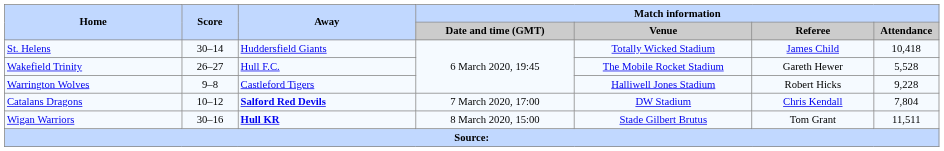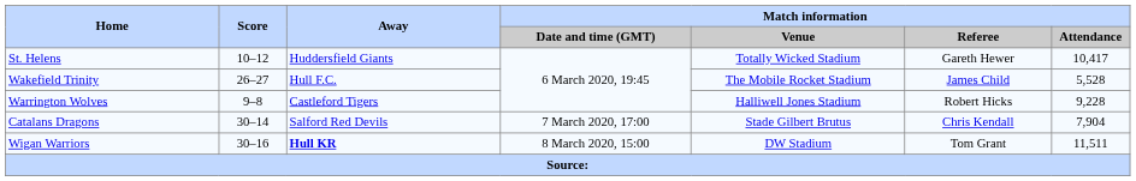 <table border=1 style="border-collapse:collapse; font-size:90%; text-align:center;" cellpadding=3 cellspacing=0 width=100%>
 <tr bgcolor=#C1D8FF>
 <th rowspan=2 width=19%>Home</th>
 <th rowspan=2 width=6%>Score</th>
 <th rowspan=2 width=19%>Away</th>
 <th colspan=4>Match information</th>
 </tr>
 <tr bgcolor=#CCCCCC>
 <th width=17%>Date and time (GMT)</th>
 <th width=19%>Venue</th>
 <th width=13%>Referee</th>
 <th width=7%>Attendance</th>
 </tr>
 <tr bgcolor=#F5FAFF>
 <td align=left> <a href='#'>St. Helens</a></td>
-<td>30–14</td>
+<td>10–12</td>
 <td align=left> <a href='#'>Huddersfield Giants</a></td>
 <td rowspan="3">6 March 2020, 19:45</td>
 <td><a href='#'>Totally Wicked Stadium</a></td>
-<td><a href='#'>James Child</a></td>
-<td>10,418</td>
+<td>Gareth Hewer</td>
+<td>10,417</td>
 </tr>
 <tr bgcolor=#F5FAFF>
 <td align=left> <a href='#'>Wakefield Trinity</a></td>
 <td>26–27</td>
 <td align=left> <a href='#'>Hull F.C.</a></td>
 <td><a href='#'>The Mobile Rocket Stadium</a></td>
-<td>Gareth Hewer</td>
+<td><a href='#'>James Child</a></td>
 <td>5,528</td>
 </tr>
 <tr bgcolor=#F5FAFF>
 <td align=left> <a href='#'>Warrington Wolves</a></td>
 <td>9–8</td>
 <td align=left> <a href='#'>Castleford Tigers</a></td>
 <td><a href='#'>Halliwell Jones Stadium</a></td>
 <td>Robert Hicks</td>
 <td>9,228</td>
 </tr>
 <tr bgcolor=#F5FAFF>
 <td align=left> <a href='#'>Catalans Dragons</a></td>
-<td>10–12</td>
-<td align=left><strong> <a href='#'>Salford Red Devils</a></strong></td>
+<td>30–14</td>
+<td align=left> <a href='#'>Salford Red Devils</a></td>
 <td>7 March 2020, 17:00</td>
-<td><a href='#'>DW Stadium</a></td>
+<td><a href='#'>Stade Gilbert Brutus</a></td>
 <td><a href='#'>Chris Kendall</a></td>
-<td>7,804</td>
+<td>7,904</td>
 </tr>
 <tr bgcolor=#F5FAFF>
 <td align=left> <a href='#'>Wigan Warriors</a></td>
 <td>30–16</td>
 <td align=left><strong> <a href='#'>Hull KR</a></strong></td>
 <td>8 March 2020, 15:00</td>
-<td><a href='#'>Stade Gilbert Brutus</a></td>
+<td><a href='#'>DW Stadium</a></td>
 <td>Tom Grant</td>
 <td>11,511</td>
 </tr>
 <tr style="background:#c1d8ff;">
 <th colspan=7>Source:</th>
 </tr>
 </table>
